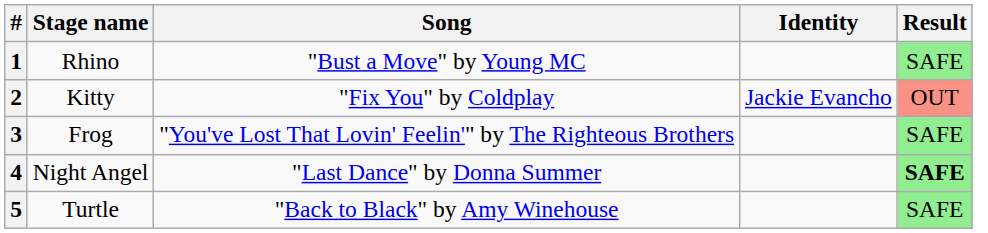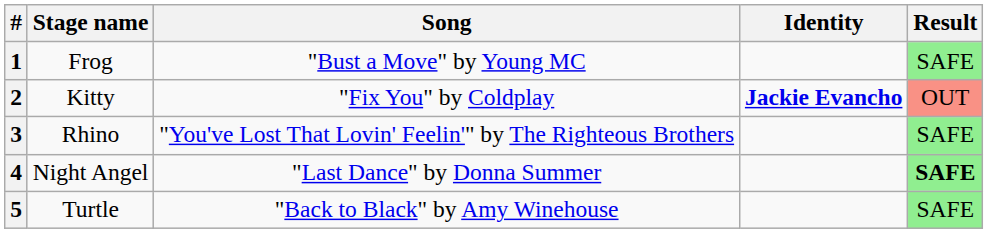 <table class="wikitable plainrowheaders" style="text-align: center;">
 <tr>
 <th>#</th>
 <th>Stage name</th>
 <th>Song</th>
 <th>Identity</th>
 <th colspan=2>Result</th>
 </tr>
 <tr>
 <th>1</th>
-<td>Rhino</td>
+<td>Frog</td>
 <td>"<a href='#'>Bust a Move</a>" by <a href='#'>Young MC</a></td>
 <td></td>
 <td bgcolor="lightgreen">SAFE</td>
 </tr>
 <tr>
 <th>2</th>
 <td>Kitty</td>
 <td>"<a href='#'>Fix You</a>" by <a href='#'>Coldplay</a></td>
-<td><a href='#'>Jackie Evancho</a></td>
+<td><strong><a href='#'>Jackie Evancho</a></strong></td>
 <td bgcolor=#F99185>OUT</td>
 </tr>
 <tr>
 <th>3</th>
-<td>Frog</td>
+<td>Rhino</td>
 <td>"<a href='#'>You've Lost That Lovin' Feelin'</a>" by <a href='#'>The Righteous Brothers</a></td>
 <td></td>
 <td bgcolor="lightgreen">SAFE</td>
 </tr>
 <tr>
 <th>4</th>
 <td>Night Angel</td>
 <td>"<a href='#'>Last Dance</a>" by <a href='#'>Donna Summer</a></td>
 <td></td>
 <td bgcolor="lightgreen"><strong>SAFE</strong></td>
 </tr>
 <tr>
 <th>5</th>
 <td>Turtle</td>
 <td>"<a href='#'>Back to Black</a>" by <a href='#'>Amy Winehouse</a></td>
 <td></td>
 <td bgcolor="lightgreen">SAFE</td>
 </tr>
 </table>
